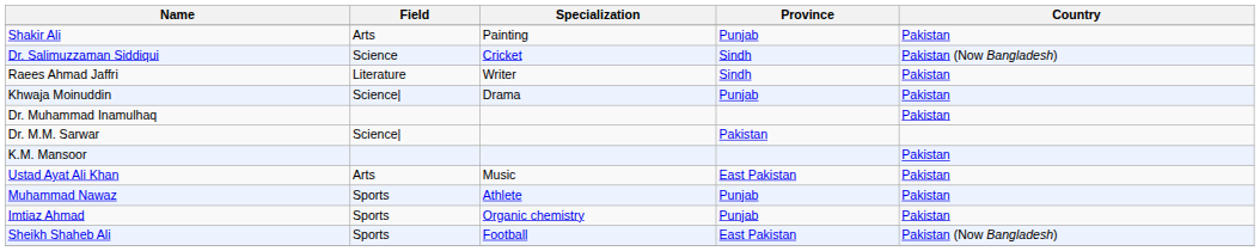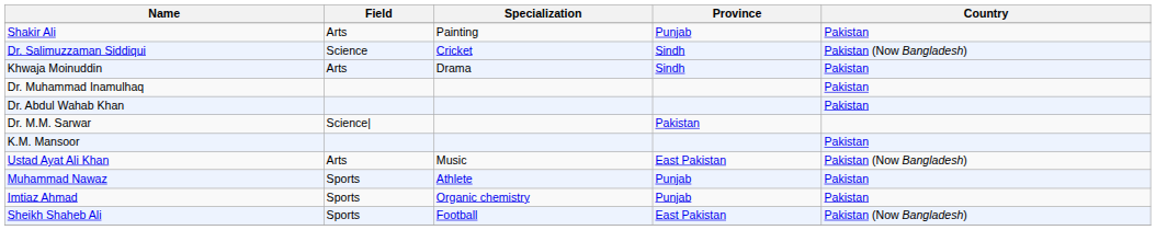 <table class="wikitable sortable" width="100%">
 <tr>
 <th>Name</th>
 <th>Field</th>
 <th>Specialization</th>
 <th>Province</th>
 <th>Country</th>
 </tr>
 <tr bgcolor=#edf3fe>
 </tr>
 <tr>
 <td><a href='#'>Shakir Ali</a></td>
 <td>Arts</td>
 <td>Painting</td>
 <td><a href='#'>Punjab</a></td>
 <td><a href='#'>Pakistan</a></td>
 </tr>
 <tr bgcolor=#edf3fe>
 <td><a href='#'>Dr. Salimuzzaman Siddiqui</a></td>
 <td>Science</td>
 <td><a href='#'>Cricket</a></td>
 <td><a href='#'>Sindh</a></td>
 <td><a href='#'>Pakistan</a> (Now <em>Bangladesh</em>)</td>
 </tr>
-<tr>
-<td>Raees Ahmad Jaffri</td>
-<td>Literature</td>
-<td>Writer</td>
-<td><a href='#'>Sindh</a></td>
-<td><a href='#'>Pakistan</a></td>
-</tr>
 <tr bgcolor=#edf3fe>
 <td>Khwaja Moinuddin</td>
-<td>Science|</td>
+<td>Arts</td>
 <td>Drama</td>
-<td><a href='#'>Punjab</a></td>
+<td><a href='#'>Sindh</a></td>
 <td><a href='#'>Pakistan</a></td>
 </tr>
 <tr>
 <td>Dr. Muhammad Inamulhaq</td>
+<td></td>
+<td></td>
+<td></td>
+<td><a href='#'>Pakistan</a></td>
+</tr>
+<tr bgcolor=#edf3fe>
+<td>Dr. Abdul Wahab Khan</td>
 <td></td>
 <td></td>
 <td></td>
 <td><a href='#'>Pakistan</a></td>
 </tr>
 <tr>
 <td>Dr. M.M. Sarwar</td>
 <td>Science|</td>
 <td></td>
 <td><a href='#'>Pakistan</a></td>
 </tr>
 <tr bgcolor=#edf3fe>
 <td>K.M. Mansoor</td>
 <td></td>
 <td></td>
 <td></td>
 <td><a href='#'>Pakistan</a></td>
 </tr>
 <tr>
 <td><a href='#'>Ustad Ayat Ali Khan</a></td>
 <td>Arts</td>
 <td>Music</td>
 <td><a href='#'>East Pakistan</a></td>
-<td><a href='#'>Pakistan</a></td>
+<td><a href='#'>Pakistan</a> (Now <em>Bangladesh</em>)</td>
 </tr>
 <tr bgcolor=#edf3fe>
 <td><a href='#'>Muhammad Nawaz</a></td>
 <td>Sports</td>
 <td><a href='#'>Athlete</a></td>
 <td><a href='#'>Punjab</a></td>
 <td><a href='#'>Pakistan</a></td>
 </tr>
 <tr>
 <td><a href='#'>Imtiaz Ahmad</a></td>
 <td>Sports</td>
 <td><a href='#'>Organic chemistry</a></td>
 <td><a href='#'>Punjab</a></td>
 <td><a href='#'>Pakistan</a></td>
 </tr>
 <tr bgcolor=#edf3fe>
 <td><a href='#'>Sheikh Shaheb Ali</a></td>
 <td>Sports</td>
 <td><a href='#'>Football</a></td>
 <td><a href='#'>East Pakistan</a></td>
 <td><a href='#'>Pakistan</a> (Now <em>Bangladesh</em>)</td>
 </tr>
 <tr>
 </tr>
 </table>
